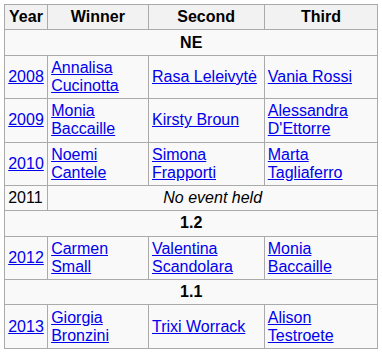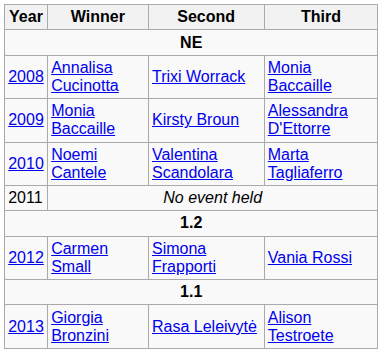 <table class="wikitable" style="font-size:100%" width=60%>
 <tr>
 <th>Year</th>
 <th>Winner</th>
 <th>Second</th>
 <th>Third</th>
 </tr>
 <tr>
 <td align=center colspan=4><strong>NE</strong></td>
 </tr>
 <tr>
 <td><a href='#'>2008</a></td>
 <td> <a href='#'>Annalisa Cucinotta</a></td>
-<td> <a href='#'>Rasa Leleivytė</a></td>
-<td> <a href='#'>Vania Rossi</a></td>
+<td> <a href='#'>Trixi Worrack</a></td>
+<td> <a href='#'>Monia Baccaille</a></td>
 </tr>
 <tr>
 <td><a href='#'>2009</a></td>
 <td> <a href='#'>Monia Baccaille</a></td>
 <td> <a href='#'>Kirsty Broun</a></td>
 <td> <a href='#'>Alessandra D'Ettorre</a></td>
 </tr>
 <tr>
 <td><a href='#'>2010</a></td>
 <td> <a href='#'>Noemi Cantele</a></td>
-<td> <a href='#'>Simona Frapporti</a></td>
+<td> <a href='#'>Valentina Scandolara</a></td>
 <td> <a href='#'>Marta Tagliaferro</a></td>
 </tr>
 <tr>
 <td>2011</td>
 <td align=center colspan=3><em>No event held</em></td>
 </tr>
 <tr>
 <td align=center colspan=4><strong>1.2</strong></td>
 </tr>
 <tr>
 <td><a href='#'>2012</a></td>
 <td> <a href='#'>Carmen Small</a></td>
-<td> <a href='#'>Valentina Scandolara</a></td>
-<td> <a href='#'>Monia Baccaille</a></td>
+<td> <a href='#'>Simona Frapporti</a></td>
+<td> <a href='#'>Vania Rossi</a></td>
 </tr>
 <tr>
 <td align=center colspan=4><strong>1.1</strong></td>
 </tr>
 <tr>
 <td><a href='#'>2013</a></td>
 <td> <a href='#'>Giorgia Bronzini</a></td>
-<td> <a href='#'>Trixi Worrack</a></td>
+<td> <a href='#'>Rasa Leleivytė</a></td>
 <td> <a href='#'>Alison Testroete</a></td>
 </tr>
 </table>
